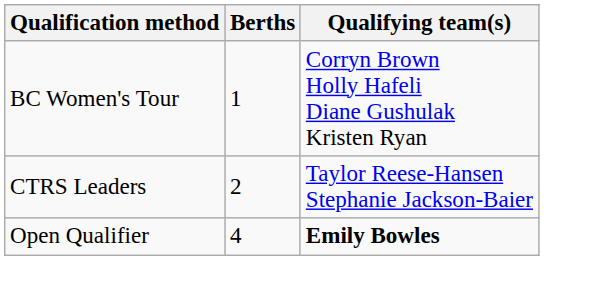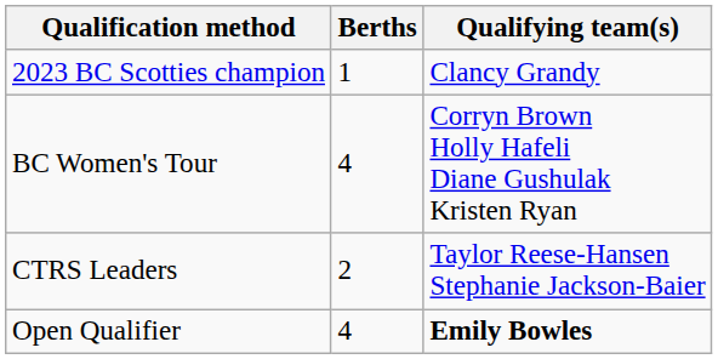 <table class="wikitable">
 <tr>
 <th scope="col">Qualification method</th>
 <th scope="col">Berths</th>
 <th scope="col">Qualifying team(s)</th>
 </tr>
 <tr>
+<td><a href='#'>2023 BC Scotties champion</a></td>
+<td>1</td>
+<td><a href='#'>Clancy Grandy</a></td>
+</tr>
+<tr>
 <td>BC Women's Tour</td>
-<td>1</td>
+<td>4</td>
 <td><a href='#'>Corryn Brown</a> <br> <a href='#'>Holly Hafeli</a> <br> <a href='#'>Diane Gushulak</a> <br> Kristen Ryan</td>
 </tr>
 <tr>
 <td>CTRS Leaders</td>
 <td>2</td>
 <td><a href='#'>Taylor Reese-Hansen</a> <br> <a href='#'>Stephanie Jackson-Baier</a></td>
 </tr>
 <tr>
 <td>Open Qualifier</td>
 <td>4</td>
 <td><strong>Emily Bowles</strong></td>
 </tr>
 </table>
